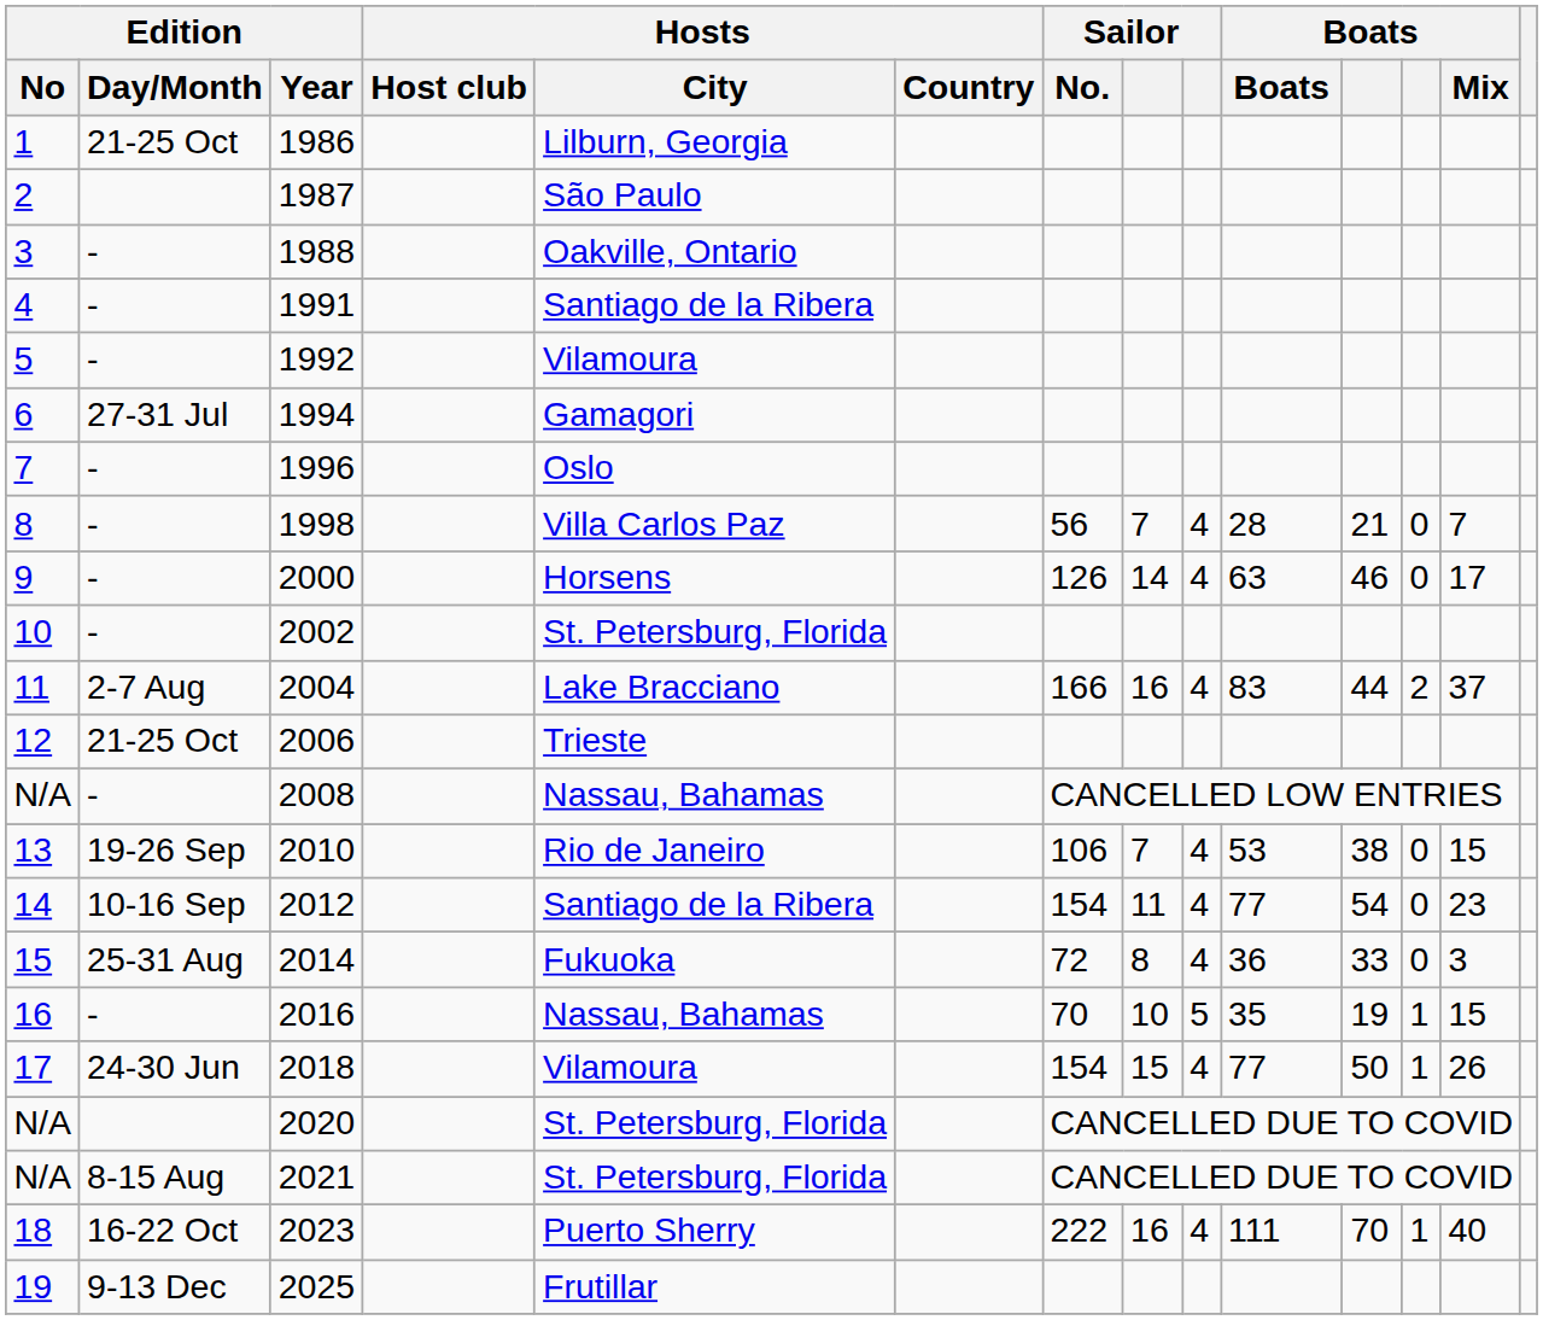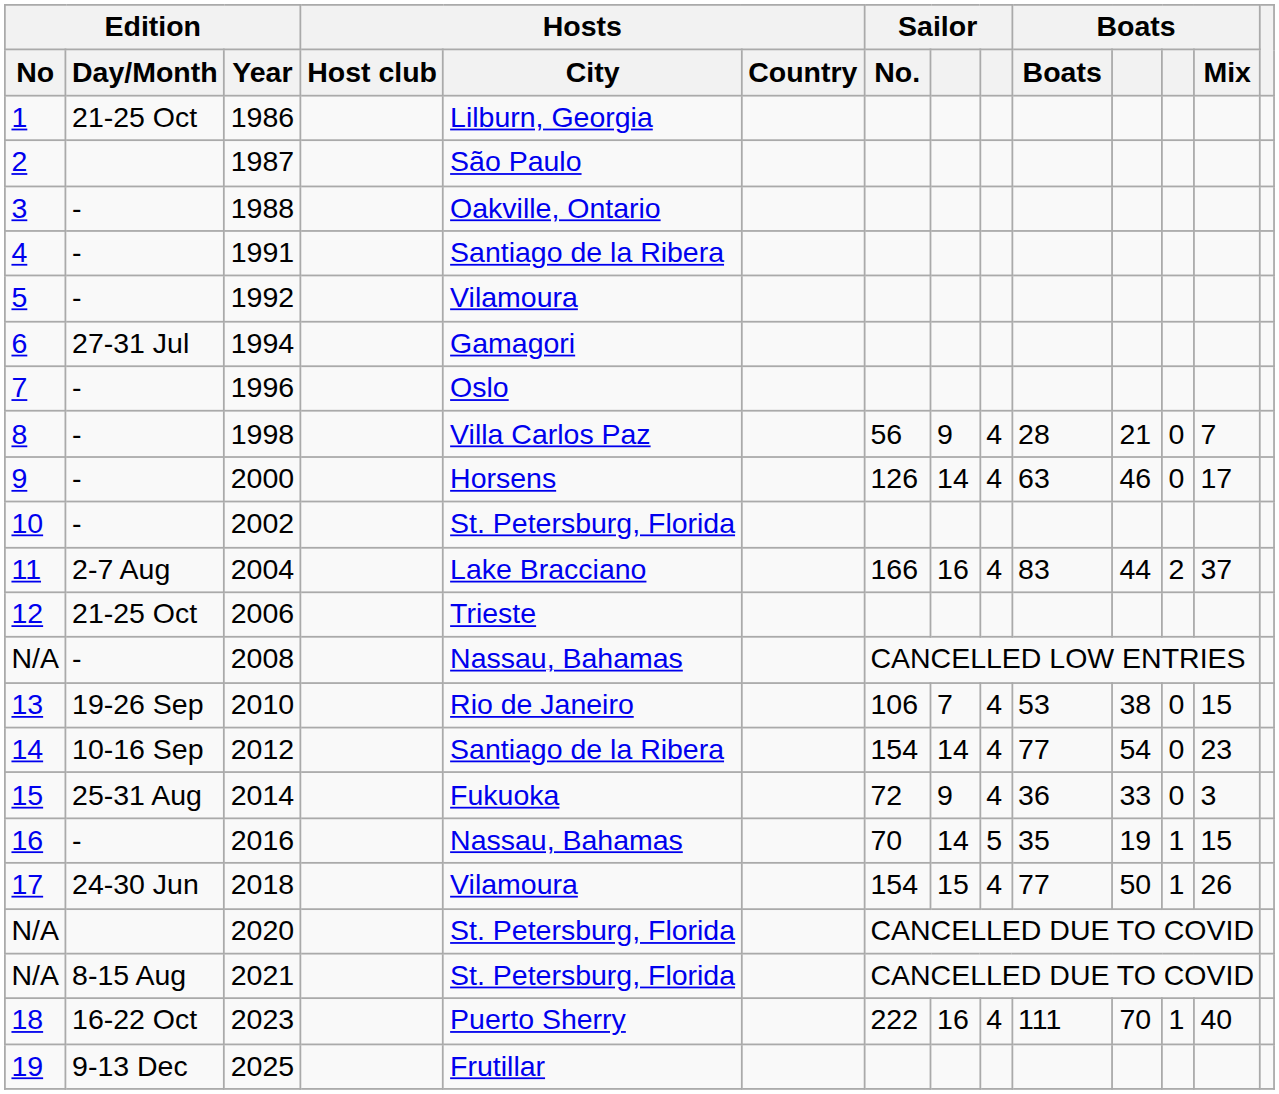 <table class="wikitable">
 <tr>
 <th colspan=3>Edition</th>
 <th colspan=3>Hosts</th>
 <th colspan=3>Sailor</th>
 <th colspan=4>Boats</th>
 <th rowspan=2></th>
 </tr>
 <tr>
 <th>No</th>
 <th>Day/Month</th>
 <th>Year</th>
 <th>Host club</th>
 <th>City</th>
 <th>Country</th>
 <th>No.</th>
 <th></th>
 <th></th>
 <th>Boats</th>
 <th></th>
 <th></th>
 <th>Mix</th>
 </tr>
 <tr>
 <td><a href='#'>1</a></td>
 <td>21-25 Oct</td>
 <td>1986</td>
 <td></td>
 <td><a href='#'>Lilburn, Georgia</a></td>
 <td></td>
 <td></td>
 <td></td>
 <td></td>
 <td></td>
 <td></td>
 <td></td>
 <td></td>
 <td></td>
 </tr>
 <tr>
 <td><a href='#'>2</a></td>
 <td></td>
 <td>1987</td>
 <td></td>
 <td><a href='#'>São Paulo</a></td>
 <td></td>
 <td></td>
 <td></td>
 <td></td>
 <td></td>
 <td></td>
 <td></td>
 <td></td>
 <td></td>
 </tr>
 <tr>
 <td><a href='#'>3</a></td>
 <td>-</td>
 <td>1988</td>
 <td></td>
 <td><a href='#'>Oakville, Ontario</a></td>
 <td> </td>
 <td></td>
 <td></td>
 <td></td>
 <td></td>
 <td></td>
 <td></td>
 <td></td>
 <td></td>
 </tr>
 <tr>
 <td><a href='#'>4</a></td>
 <td>-</td>
 <td>1991</td>
 <td></td>
 <td><a href='#'>Santiago de la Ribera</a></td>
 <td></td>
 <td></td>
 <td></td>
 <td></td>
 <td></td>
 <td></td>
 <td></td>
 <td></td>
 <td></td>
 </tr>
 <tr>
 <td><a href='#'>5</a></td>
 <td>-</td>
 <td>1992</td>
 <td></td>
 <td><a href='#'>Vilamoura</a></td>
 <td></td>
 <td></td>
 <td></td>
 <td></td>
 <td></td>
 <td></td>
 <td></td>
 <td></td>
 <td></td>
 </tr>
 <tr>
 <td><a href='#'>6</a></td>
 <td>27-31 Jul</td>
 <td>1994</td>
 <td></td>
 <td><a href='#'>Gamagori</a></td>
 <td></td>
 <td></td>
 <td></td>
 <td></td>
 <td></td>
 <td></td>
 <td></td>
 <td></td>
 <td></td>
 </tr>
 <tr>
 <td><a href='#'>7</a></td>
 <td>-</td>
 <td>1996</td>
 <td></td>
 <td><a href='#'>Oslo</a></td>
 <td></td>
 <td></td>
 <td></td>
 <td></td>
 <td></td>
 <td></td>
 <td></td>
 <td></td>
 <td></td>
 </tr>
 <tr>
 <td><a href='#'>8</a></td>
 <td>-</td>
 <td>1998</td>
 <td></td>
 <td><a href='#'>Villa Carlos Paz</a></td>
 <td></td>
 <td>56</td>
-<td>7</td>
+<td>9</td>
 <td>4</td>
 <td>28</td>
 <td>21</td>
 <td>0</td>
 <td>7</td>
 <td></td>
 </tr>
 <tr>
 <td><a href='#'>9</a></td>
 <td>-</td>
 <td>2000</td>
 <td></td>
 <td><a href='#'>Horsens</a></td>
 <td></td>
 <td>126</td>
 <td>14</td>
 <td>4</td>
 <td>63</td>
 <td>46</td>
 <td>0</td>
 <td>17</td>
 <td></td>
 </tr>
 <tr>
 <td><a href='#'>10</a></td>
 <td>-</td>
 <td>2002</td>
 <td></td>
 <td><a href='#'>St. Petersburg, Florida</a></td>
 <td></td>
 <td></td>
 <td></td>
 <td></td>
 <td></td>
 <td></td>
 <td></td>
 <td></td>
 <td></td>
 </tr>
 <tr>
 <td><a href='#'>11</a></td>
 <td>2-7 Aug</td>
 <td>2004</td>
 <td></td>
 <td><a href='#'>Lake Bracciano</a></td>
 <td></td>
 <td>166</td>
 <td>16</td>
 <td>4</td>
 <td>83</td>
 <td>44</td>
 <td>2</td>
 <td>37</td>
 <td></td>
 </tr>
 <tr>
 <td><a href='#'>12</a></td>
 <td>21-25 Oct</td>
 <td>2006</td>
 <td></td>
 <td><a href='#'>Trieste</a></td>
 <td></td>
 <td></td>
 <td></td>
 <td></td>
 <td></td>
 <td></td>
 <td></td>
 <td></td>
 <td></td>
 </tr>
 <tr>
 <td>N/A</td>
 <td>-</td>
 <td>2008</td>
 <td></td>
 <td><a href='#'>Nassau, Bahamas</a></td>
 <td></td>
 <td COLSPAN=7>CANCELLED LOW ENTRIES</td>
 <td></td>
 </tr>
 <tr>
 <td><a href='#'>13</a></td>
 <td>19-26 Sep</td>
 <td>2010</td>
 <td></td>
 <td><a href='#'>Rio de Janeiro</a></td>
 <td></td>
 <td>106</td>
 <td>7</td>
 <td>4</td>
 <td>53</td>
 <td>38</td>
 <td>0</td>
 <td>15</td>
 <td></td>
 </tr>
 <tr>
 <td><a href='#'>14</a></td>
 <td>10-16 Sep</td>
 <td>2012</td>
 <td></td>
 <td><a href='#'>Santiago de la Ribera</a></td>
 <td></td>
 <td>154</td>
-<td>11</td>
+<td>14</td>
 <td>4</td>
 <td>77</td>
 <td>54</td>
 <td>0</td>
 <td>23</td>
 <td></td>
 </tr>
 <tr>
 <td><a href='#'>15</a></td>
 <td>25-31 Aug</td>
 <td>2014</td>
 <td></td>
 <td><a href='#'>Fukuoka</a></td>
 <td></td>
 <td>72</td>
-<td>8</td>
+<td>9</td>
 <td>4</td>
 <td>36</td>
 <td>33</td>
 <td>0</td>
 <td>3</td>
 <td></td>
 </tr>
 <tr>
 <td><a href='#'>16</a></td>
 <td>-</td>
 <td>2016</td>
 <td></td>
 <td><a href='#'>Nassau, Bahamas</a></td>
 <td></td>
 <td>70</td>
-<td>10</td>
+<td>14</td>
 <td>5</td>
 <td>35</td>
 <td>19</td>
 <td>1</td>
 <td>15</td>
 <td></td>
 </tr>
 <tr>
 <td><a href='#'>17</a></td>
 <td>24-30 Jun</td>
 <td>2018</td>
 <td></td>
 <td><a href='#'>Vilamoura</a></td>
 <td></td>
 <td>154</td>
 <td>15</td>
 <td>4</td>
 <td>77</td>
 <td>50</td>
 <td>1</td>
 <td>26</td>
 <td></td>
 </tr>
 <tr>
 <td>N/A</td>
 <td></td>
 <td>2020</td>
 <td></td>
 <td><a href='#'>St. Petersburg, Florida</a></td>
 <td></td>
 <td COLSPAN=7>CANCELLED DUE TO COVID</td>
 <td></td>
 </tr>
 <tr>
 <td>N/A</td>
 <td>8-15 Aug</td>
 <td>2021</td>
 <td></td>
 <td><a href='#'>St. Petersburg, Florida</a></td>
 <td></td>
 <td COLSPAN=7>CANCELLED DUE TO COVID</td>
 <td></td>
 </tr>
 <tr>
 <td><a href='#'>18</a></td>
 <td>16-22 Oct</td>
 <td>2023</td>
 <td></td>
 <td><a href='#'>Puerto Sherry</a></td>
 <td></td>
 <td>222</td>
 <td>16</td>
 <td>4</td>
 <td>111</td>
 <td>70</td>
 <td>1</td>
 <td>40</td>
 <td></td>
 </tr>
 <tr>
 <td><a href='#'>19</a></td>
 <td>9-13 Dec</td>
 <td>2025</td>
 <td></td>
 <td><a href='#'>Frutillar</a></td>
 <td></td>
 <td></td>
 <td></td>
 <td></td>
 <td></td>
 <td></td>
 <td></td>
 <td></td>
 <td></td>
 </tr>
 </table>
